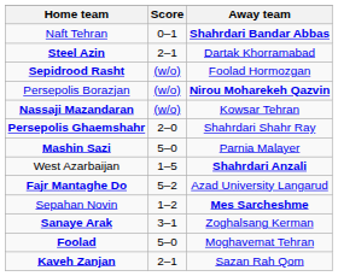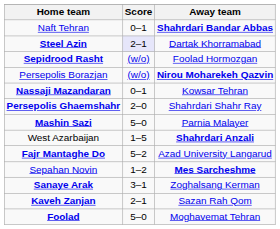 <table class="wikitable" style="text-align: center">
 <tr>
 </tr>
 <tr>
 <th>Home team</th>
 <th>Score</th>
 <th>Away team</th>
 </tr>
 <tr>
 <td><a href='#'>Naft Tehran</a></td>
 <td>0–1</td>
 <td><strong><a href='#'>Shahrdari Bandar Abbas</a></strong></td>
 </tr>
 <tr>
 <td><strong><a href='#'>Steel Azin</a></strong></td>
-<td>2–1</td>
+<td style="background: lavender;">2–1</td>
 <td><a href='#'>Dartak Khorramabad</a></td>
 </tr>
 <tr>
 <td><strong><a href='#'>Sepidrood Rasht</a></strong></td>
 <td><a href='#'>(w/o)</a></td>
 <td><a href='#'>Foolad Hormozgan</a></td>
 </tr>
 <tr>
 <td><a href='#'>Persepolis Borazjan</a></td>
 <td><a href='#'>(w/o)</a></td>
 <td><strong><a href='#'>Nirou Moharekeh Qazvin</a></strong></td>
 </tr>
 <tr>
 <td><strong><a href='#'>Nassaji Mazandaran</a></strong></td>
-<td><a href='#'>(w/o)</a></td>
+<td>0–1</td>
 <td><a href='#'>Kowsar Tehran</a></td>
 </tr>
 <tr>
 <td><strong><a href='#'>Persepolis Ghaemshahr</a></strong></td>
 <td>2–0</td>
 <td><a href='#'>Shahrdari Shahr Ray</a></td>
 </tr>
 <tr>
 <td><strong><a href='#'>Mashin Sazi</a></strong></td>
 <td>5–0</td>
 <td><a href='#'>Parnia Malayer</a></td>
 </tr>
 <tr>
 <td>West Azarbaijan</td>
 <td>1–5</td>
 <td><strong><a href='#'>Shahrdari Anzali</a></strong></td>
 </tr>
 <tr>
 <td><strong><a href='#'>Fajr Mantaghe Do</a></strong></td>
 <td>5–2</td>
 <td><a href='#'>Azad University Langarud</a></td>
 </tr>
 <tr>
 <td><a href='#'>Sepahan Novin</a></td>
 <td>1–2</td>
 <td><strong><a href='#'>Mes Sarcheshme</a></strong></td>
 </tr>
 <tr>
 <td><strong><a href='#'>Sanaye Arak</a></strong></td>
 <td>3–1</td>
 <td><a href='#'>Zoghalsang Kerman</a></td>
 </tr>
 <tr>
+<td><strong><a href='#'>Kaveh Zanjan</a></strong></td>
+<td>2–1</td>
+<td><a href='#'>Sazan Rah Qom</a></td>
+</tr>
+<tr>
 <td><strong><a href='#'>Foolad</a></strong></td>
 <td>5–0</td>
 <td><a href='#'>Moghavemat Tehran</a></td>
 </tr>
-<tr>
-<td><strong><a href='#'>Kaveh Zanjan</a></strong></td>
-<td>2–1</td>
-<td><a href='#'>Sazan Rah Qom</a></td>
-</tr>
 </table>
